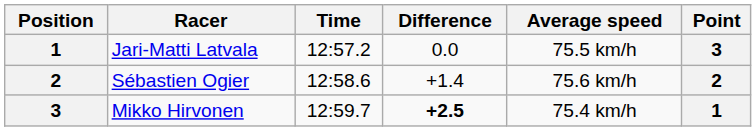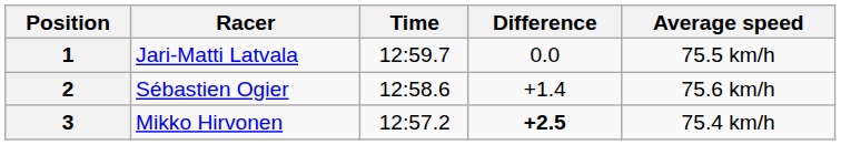 <table class="wikitable" width=60% style="text-align: center; font-size: 85%; max-width: 950px;">
 <tr>
 <th>Position</th>
 <th>Racer</th>
 <th>Time</th>
 <th>Difference</th>
 <th>Average speed</th>
-<th>Point</th>
 </tr>
 <tr>
 <th>1</th>
 <td align="left"> <a href='#'>Jari-Matti Latvala</a></td>
-<td>12:57.2</td>
+<td>12:59.7</td>
 <td>0.0</td>
 <td>75.5 km/h</td>
-<th>3</th>
 </tr>
 <tr>
 <th>2</th>
 <td align="left"> <a href='#'>Sébastien Ogier</a></td>
 <td>12:58.6</td>
 <td>+1.4</td>
 <td>75.6 km/h</td>
-<th>2</th>
 </tr>
 <tr>
 <th>3</th>
 <td align="left"> <a href='#'>Mikko Hirvonen</a></td>
-<td>12:59.7</td>
+<td>12:57.2</td>
 <td><strong>+2.5</strong></td>
 <td>75.4 km/h</td>
-<th>1</th>
 </tr>
 </table>
